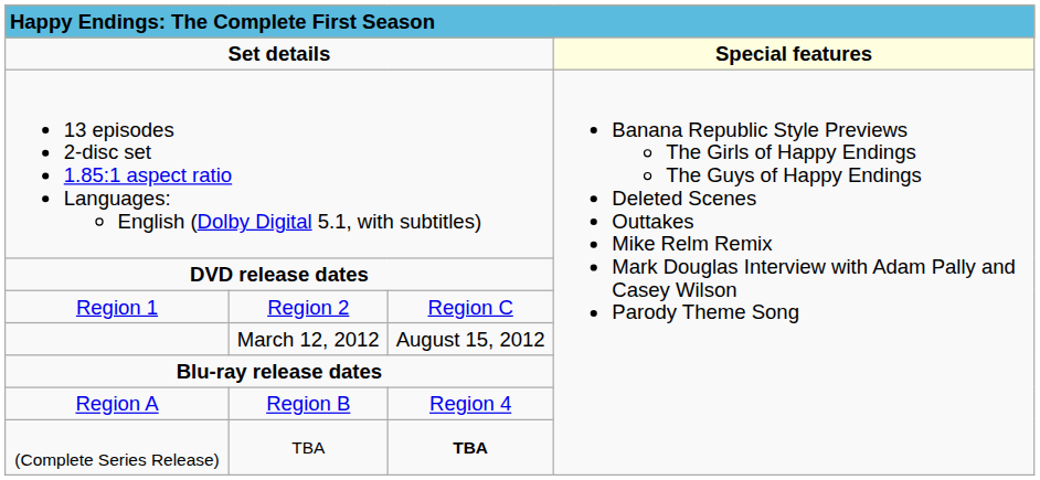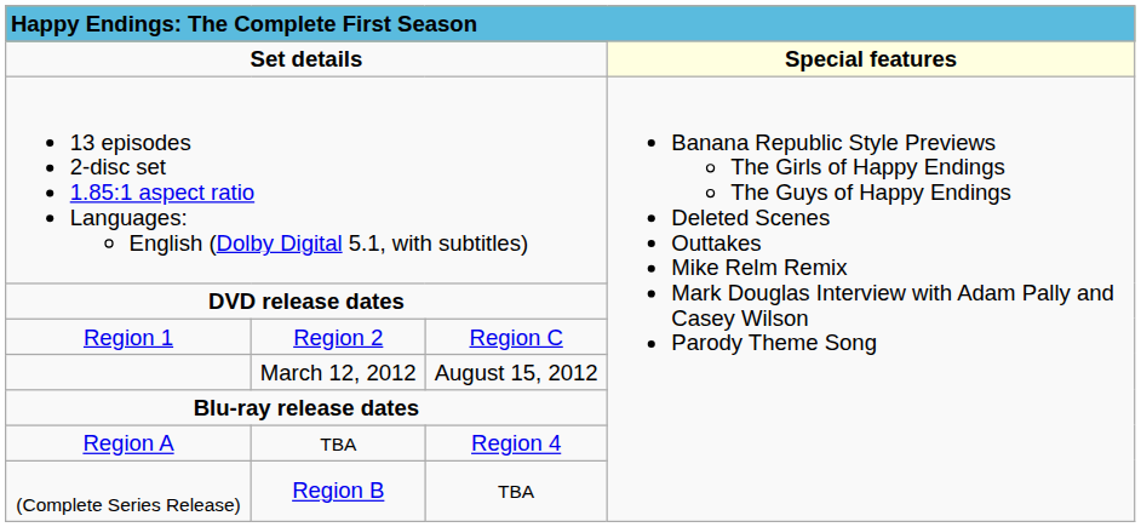 <table class="wikitable" style="font-size: 95%;">
 <tr style="background:goldenrod">
 <td colspan="5" style="background:#5abbde;"><span><strong>Happy Endings: The Complete First Season</strong></span></td>
 </tr>
 <tr valign="top">
 <td style="text-align:center; width:400px;" colspan="3"><strong>Set details</strong></td>
 <td style="background: lightyellow; width:350px; text-align:center;"><strong>Special features</strong></td>
 </tr>
 <tr valign="top">
 <td colspan="3"  style="text-align:left; width:400px;"><br><ul><li>13 episodes</li><li>2-disc set</li><li><a href='#'>1.85:1 aspect ratio</a></li><li>Languages:<ul><li>English (<a href='#'>Dolby Digital</a> 5.1, with subtitles)</li></ul></li></ul></td>
 <td rowspan="7"  style="text-align:left; width:300px;"><br><ul><li>Banana Republic Style Previews<ul><li>The Girls of Happy Endings</li><li>The Guys of Happy Endings</li></ul></li><li>Deleted Scenes</li><li>Outtakes</li><li>Mike Relm Remix</li><li>Mark Douglas Interview with Adam Pally and Casey Wilson</li><li>Parody Theme Song</li></ul></td>
 </tr>
 <tr>
 <td colspan="3" style="text-align:center;"><strong>DVD release dates</strong></td>
 </tr>
 <tr>
 <td style="text-align:center;"><a href='#'>Region 1</a></td>
 <td style="text-align:center;"><a href='#'>Region 2</a></td>
 <td style="text-align:center;"><a href='#'>Region C</a></td>
 </tr>
 <tr>
 <td style="text-align:center;"></td>
 <td style="text-align:center;">March 12, 2012</td>
 <td style="text-align:center;">August 15, 2012</td>
 </tr>
 <tr>
 <td colspan="3" style="text-align:center;"><strong>Blu-ray release dates</strong></td>
 </tr>
 <tr>
 <td style="text-align:center;"><a href='#'>Region A</a></td>
-<td style="text-align:center;"><a href='#'>Region B</a></td>
+<td style="text-align:center;"><span><small>TBA</small></span></td>
 <td style="text-align:center;"><a href='#'>Region 4</a></td>
 </tr>
 <tr>
 <td style="text-align:center;"><br><small>(Complete Series Release)</small></td>
+<td style="text-align:center;"><a href='#'>Region B</a></td>
 <td style="text-align:center;"><span><small>TBA</small></span></td>
-<td style="text-align:center;"><strong><span><small>TBA</small></span></strong></td>
 </tr>
 </table>
